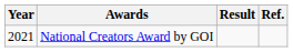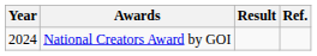 <table class="wikitable">
 <tr>
 <th>Year</th>
 <th>Awards</th>
 <th>Result</th>
 <th>Ref.</th>
 </tr>
 <tr>
-<td>2021</td>
+<td>2024</td>
 <td><a href='#'>National Creators Award</a> by GOI</td>
 <td></td>
 <td></td>
 </tr>
 </table>
